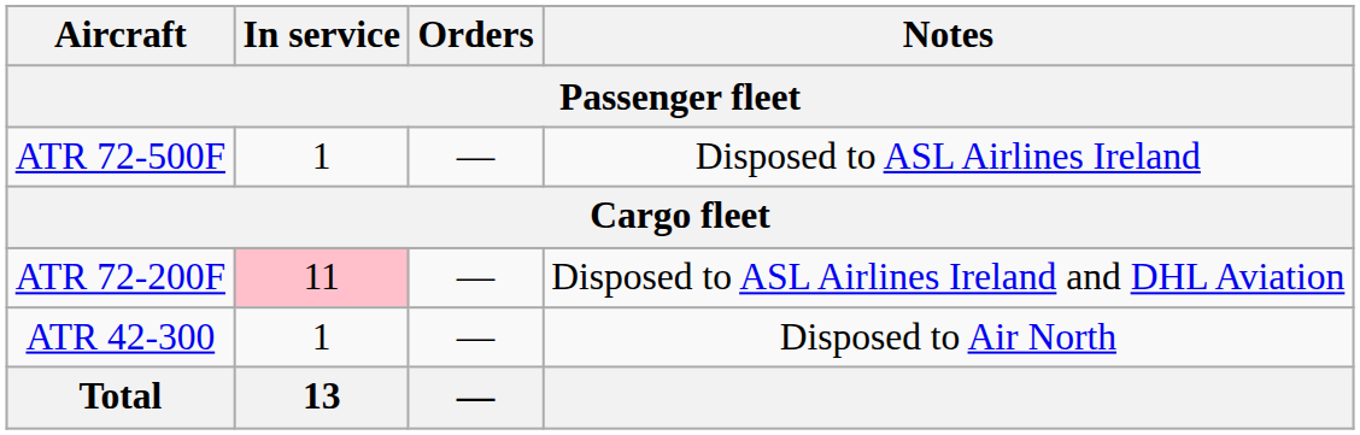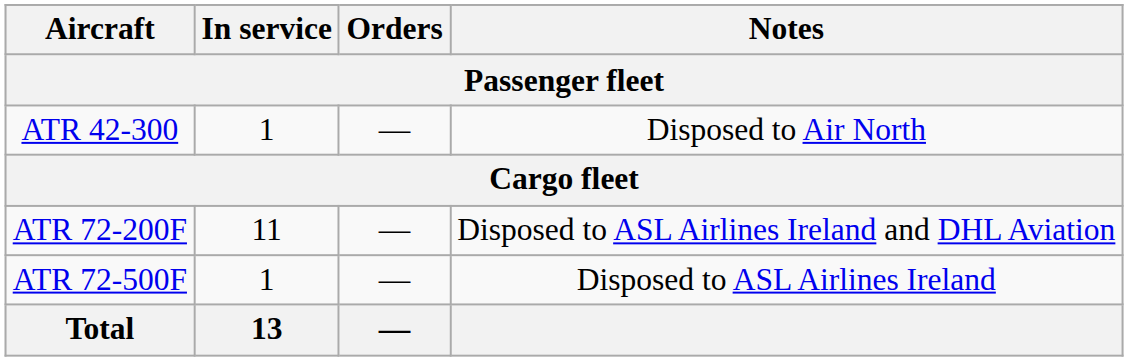 <table class="wikitable" style="margin:1em auto;text-align:center">
 <tr>
 <th>Aircraft</th>
 <th>In service</th>
 <th>Orders</th>
 <th>Notes</th>
 </tr>
 <tr>
 <th colspan="4">Passenger fleet</th>
 </tr>
 <tr>
-<td><a href='#'>ATR 72-500F</a></td>
+<td><a href='#'>ATR 42-300</a></td>
 <td>1</td>
 <td>—</td>
-<td>Disposed to <a href='#'>ASL Airlines Ireland</a></td>
+<td>Disposed to <a href='#'>Air North</a></td>
 </tr>
 <tr>
 <th colspan="4">Cargo fleet</th>
 </tr>
 <tr>
 <td><a href='#'>ATR 72-200F</a></td>
-<td style="background: pink;">11</td>
+<td>11</td>
 <td>—</td>
 <td>Disposed to <a href='#'>ASL Airlines Ireland</a> and <a href='#'>DHL Aviation</a></td>
 </tr>
 <tr>
-<td><a href='#'>ATR 42-300</a></td>
+<td><a href='#'>ATR 72-500F</a></td>
 <td>1</td>
 <td>—</td>
-<td>Disposed to <a href='#'>Air North</a></td>
+<td>Disposed to <a href='#'>ASL Airlines Ireland</a></td>
 </tr>
 <tr>
 <th>Total</th>
 <th>13</th>
 <th>—</th>
 <th></th>
 </tr>
 </table>
